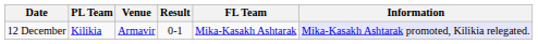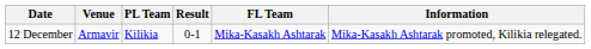 <table class="wikitable">
 <tr>
 <th>Date</th>
+<th>Venue</th>
 <th>PL Team</th>
-<th>Venue</th>
 <th>Result</th>
 <th>FL Team</th>
 <th>Information</th>
 </tr>
 <tr>
 <td>12 December</td>
+<td><a href='#'>Armavir</a></td>
 <td><a href='#'>Kilikia</a></td>
-<td><a href='#'>Armavir</a></td>
 <td align=center>0-1</td>
 <td><a href='#'>Mika-Kasakh Ashtarak</a></td>
-<td style="background: lavender;"><a href='#'>Mika-Kasakh Ashtarak</a> promoted, Kilikia relegated.</td>
+<td><a href='#'>Mika-Kasakh Ashtarak</a> promoted, Kilikia relegated.</td>
 </tr>
 </table>
